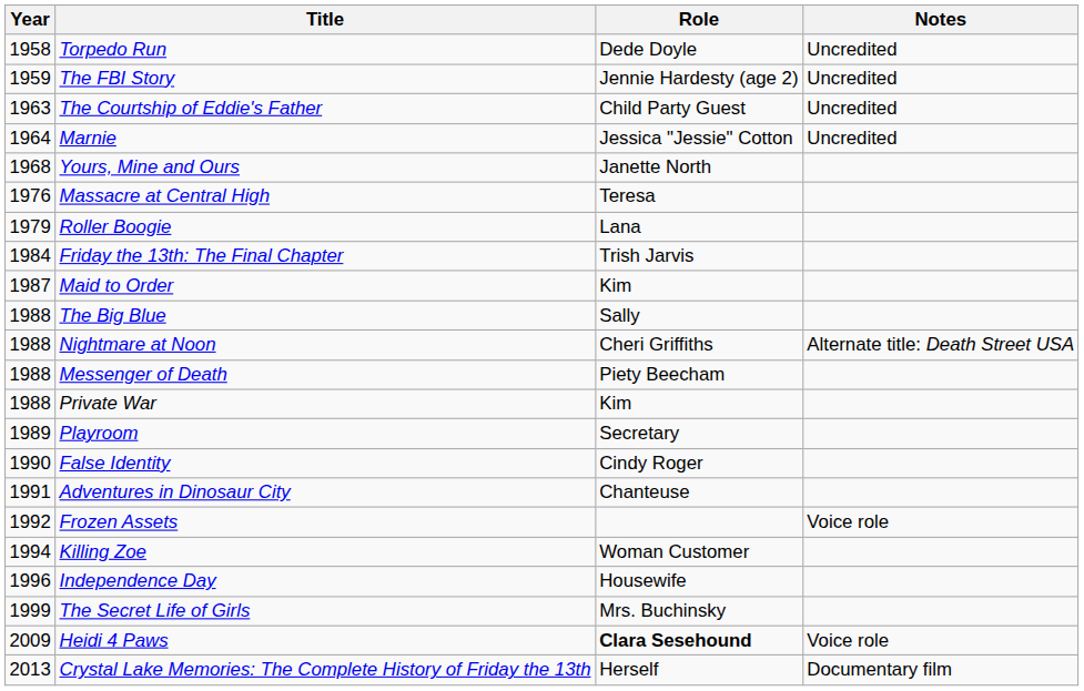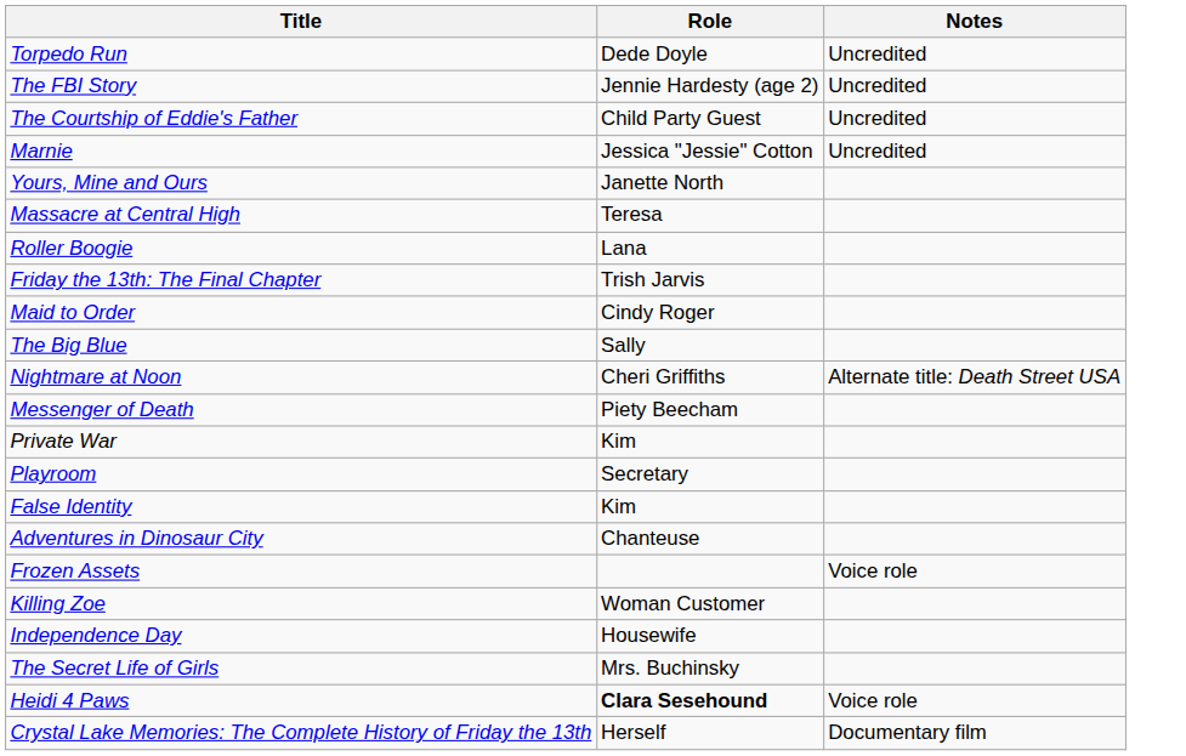 <table class="wikitable">
 <tr>
-<th>Year</th>
 <th>Title</th>
 <th>Role</th>
 <th>Notes</th>
 </tr>
 <tr>
-<td>1958</td>
 <td><em><a href='#'>Torpedo Run</a></em></td>
 <td>Dede Doyle</td>
 <td>Uncredited</td>
 </tr>
 <tr>
-<td>1959</td>
 <td><em><a href='#'>The FBI Story</a></em></td>
 <td>Jennie Hardesty (age 2)</td>
 <td>Uncredited</td>
 </tr>
 <tr>
-<td>1963</td>
 <td><em><a href='#'>The Courtship of Eddie's Father</a></em></td>
 <td>Child Party Guest</td>
 <td>Uncredited</td>
 </tr>
 <tr>
-<td>1964</td>
 <td><em><a href='#'>Marnie</a></em></td>
 <td>Jessica "Jessie" Cotton</td>
 <td>Uncredited</td>
 </tr>
 <tr>
-<td>1968</td>
 <td><em><a href='#'>Yours, Mine and Ours</a></em></td>
 <td>Janette North</td>
 <td></td>
 </tr>
 <tr>
-<td>1976</td>
 <td><em><a href='#'>Massacre at Central High</a></em></td>
 <td>Teresa</td>
 <td></td>
 </tr>
 <tr>
-<td>1979</td>
 <td><em><a href='#'>Roller Boogie</a></em></td>
 <td>Lana</td>
 <td></td>
 </tr>
 <tr>
-<td>1984</td>
 <td><em><a href='#'>Friday the 13th: The Final Chapter</a></em></td>
 <td>Trish Jarvis</td>
 <td></td>
 </tr>
 <tr>
-<td>1987</td>
 <td><em><a href='#'>Maid to Order</a></em></td>
-<td>Kim</td>
+<td>Cindy Roger</td>
 <td></td>
 </tr>
 <tr>
-<td>1988</td>
 <td><em><a href='#'>The Big Blue</a></em></td>
 <td>Sally</td>
 <td></td>
 </tr>
 <tr>
-<td>1988</td>
 <td><em><a href='#'>Nightmare at Noon</a></em></td>
 <td>Cheri Griffiths</td>
 <td>Alternate title: <em>Death Street USA</em></td>
 </tr>
 <tr>
-<td>1988</td>
 <td><em><a href='#'>Messenger of Death</a></em></td>
 <td>Piety Beecham</td>
 <td></td>
 </tr>
 <tr>
-<td>1988</td>
 <td><em>Private War</em></td>
 <td>Kim</td>
 <td></td>
 </tr>
 <tr>
-<td>1989</td>
 <td><em><a href='#'>Playroom</a></em></td>
 <td>Secretary</td>
 <td></td>
 </tr>
 <tr>
-<td>1990</td>
 <td><em><a href='#'>False Identity</a></em></td>
-<td>Cindy Roger</td>
+<td>Kim</td>
 <td></td>
 </tr>
 <tr>
-<td>1991</td>
 <td><em><a href='#'>Adventures in Dinosaur City</a></em></td>
 <td>Chanteuse</td>
 <td></td>
 </tr>
 <tr>
-<td>1992</td>
 <td><em><a href='#'>Frozen Assets</a></em></td>
 <td></td>
 <td>Voice role</td>
 </tr>
 <tr>
-<td>1994</td>
 <td><em><a href='#'>Killing Zoe</a></em></td>
 <td>Woman Customer</td>
 <td></td>
 </tr>
 <tr>
-<td>1996</td>
 <td><em><a href='#'>Independence Day</a></em></td>
 <td>Housewife</td>
 <td></td>
 </tr>
 <tr>
-<td>1999</td>
 <td><em><a href='#'>The Secret Life of Girls</a></em></td>
 <td>Mrs. Buchinsky</td>
 <td></td>
 </tr>
 <tr>
-<td>2009</td>
 <td><em><a href='#'>Heidi 4 Paws</a></em></td>
 <td><strong>Clara Sesehound</strong></td>
 <td>Voice role</td>
 </tr>
 <tr>
-<td>2013</td>
 <td><em><a href='#'>Crystal Lake Memories: The Complete History of Friday the 13th</a></em></td>
 <td>Herself</td>
 <td>Documentary film</td>
 </tr>
 </table>
